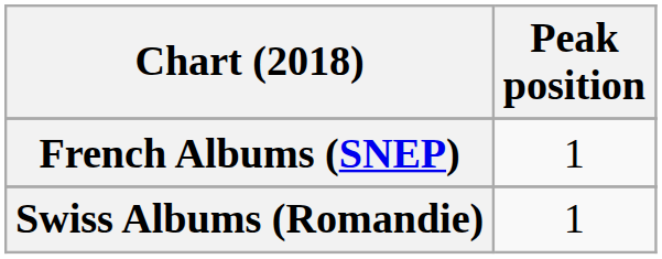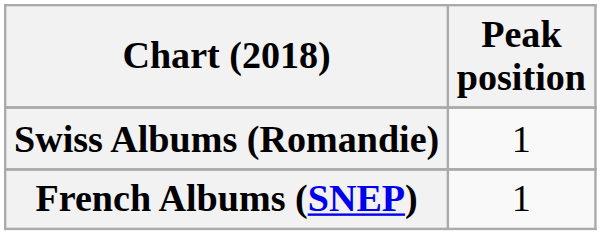 <table class="wikitable sortable plainrowheaders" style="text-align:center">
 <tr>
 <th scope="col">Chart (2018)</th>
 <th scope="col">Peak<br>position</th>
 </tr>
 <tr>
 </tr>
 <tr>
 </tr>
 <tr>
-<th scope="row">French Albums (<a href='#'>SNEP</a>)</th>
+<th scope="row">Swiss Albums (Romandie)</th>
 <td>1</td>
 </tr>
 <tr>
 </tr>
 <tr>
-<th scope="row">Swiss Albums (Romandie)</th>
+<th scope="row">French Albums (<a href='#'>SNEP</a>)</th>
 <td>1</td>
 </tr>
 </table>
